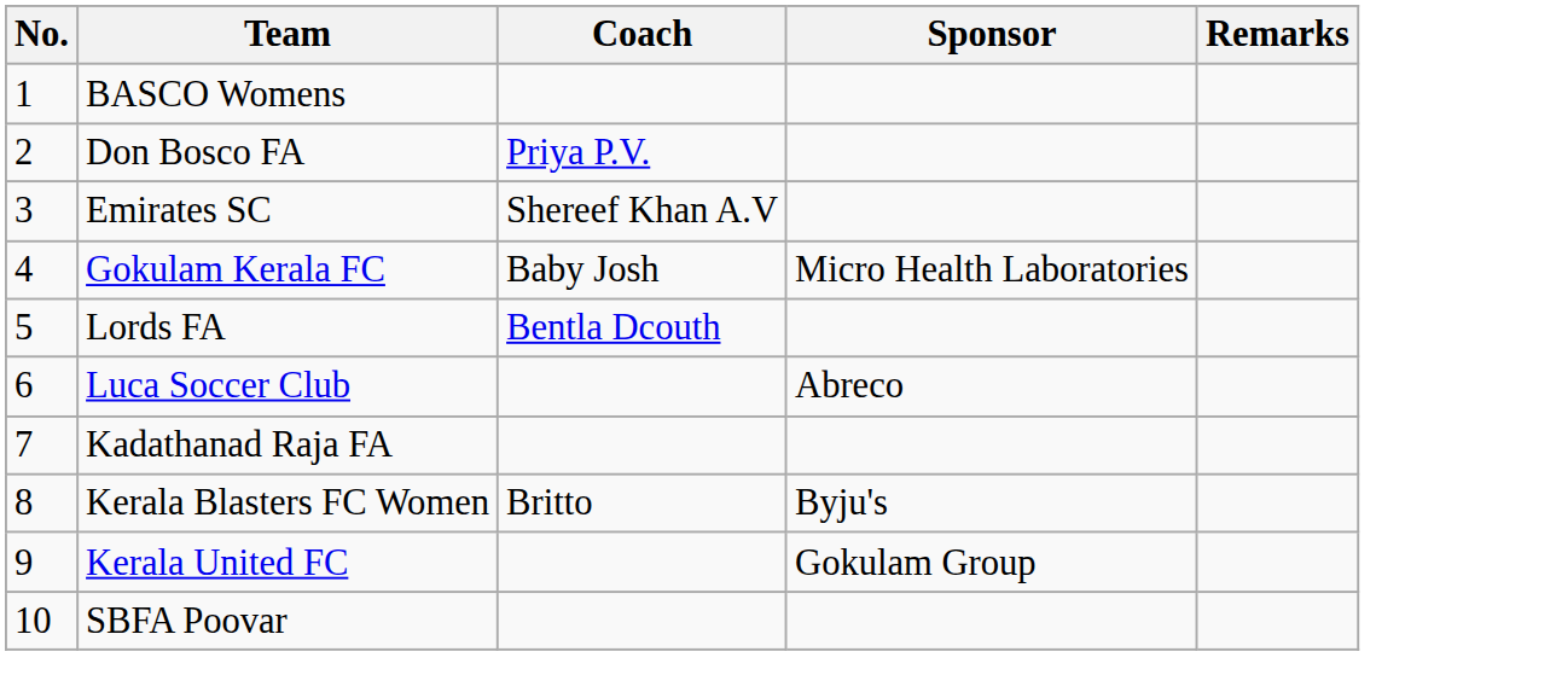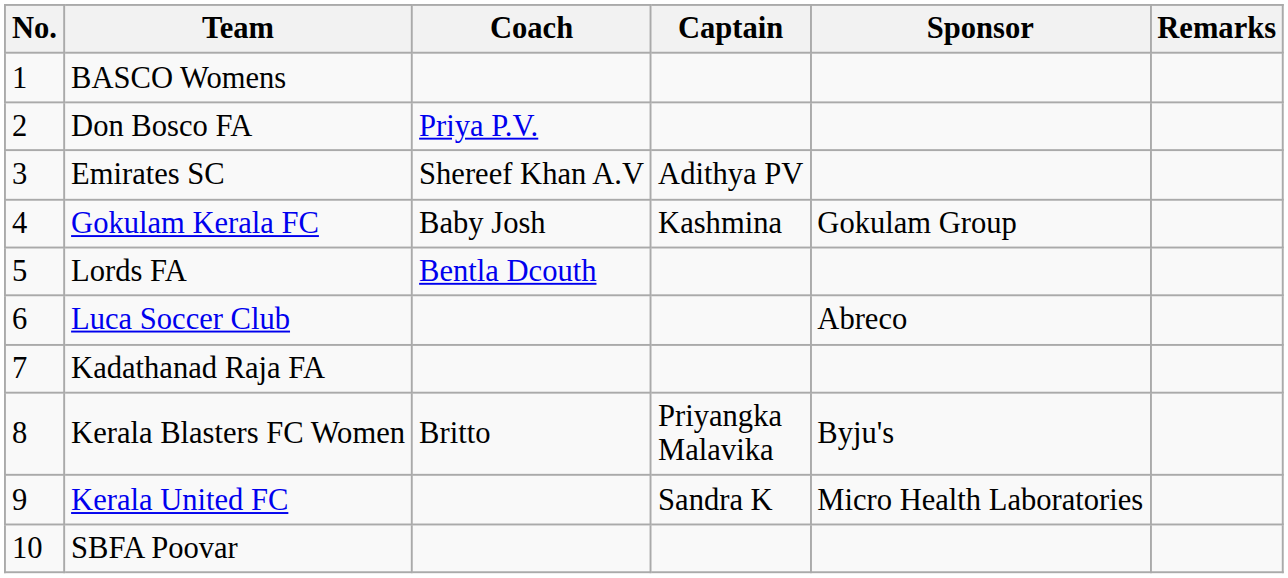 <table class="wikitable">
 <tr>
 <th>No.</th>
 <th>Team</th>
 <th>Coach</th>
+<th>Captain</th>
 <th>Sponsor</th>
 <th>Remarks</th>
 </tr>
 <tr>
 <td>1</td>
 <td>BASCO Womens</td>
+<td></td>
 <td></td>
 <td></td>
 <td></td>
 </tr>
 <tr>
 <td>2</td>
 <td>Don Bosco FA</td>
 <td> <a href='#'>Priya P.V.</a></td>
 <td></td>
 <td></td>
+<td></td>
 </tr>
 <tr>
 <td>3</td>
 <td>Emirates SC</td>
 <td> Shereef Khan A.V</td>
+<td> Adithya PV</td>
 <td></td>
 <td></td>
 </tr>
 <tr>
 <td>4</td>
 <td><a href='#'>Gokulam Kerala FC</a></td>
 <td> Baby Josh</td>
-<td>Micro Health Laboratories </td>
+<td> Kashmina</td>
+<td>Gokulam Group</td>
 <td></td>
 </tr>
 <tr>
 <td>5</td>
 <td>Lords FA</td>
 <td> <a href='#'>Bentla Dcouth</a></td>
 <td></td>
 <td></td>
+<td></td>
 </tr>
 <tr>
 <td>6</td>
 <td><a href='#'>Luca Soccer Club</a></td>
+<td></td>
 <td></td>
 <td>Abreco</td>
 <td></td>
 </tr>
 <tr>
 <td>7</td>
 <td>Kadathanad Raja FA</td>
 <td></td>
 <td></td>
 <td></td>
+<td></td>
 </tr>
 <tr>
 <td>8</td>
 <td>Kerala Blasters FC Women</td>
 <td> Britto</td>
+<td> Priyangka<br> Malavika</td>
 <td>Byju's</td>
 <td></td>
 </tr>
 <tr>
 <td>9</td>
 <td><a href='#'>Kerala United FC</a></td>
 <td></td>
-<td>Gokulam Group</td>
+<td> Sandra K</td>
+<td>Micro Health Laboratories </td>
 <td></td>
 </tr>
 <tr>
 <td>10</td>
 <td>SBFA Poovar</td>
 <td></td>
 <td></td>
 <td></td>
+<td></td>
 </tr>
 </table>
